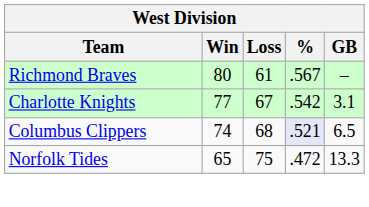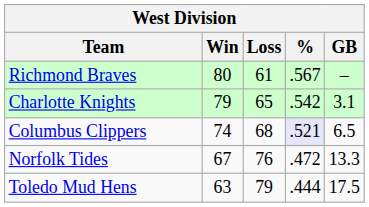 <table class="wikitable">
 <tr>
 <th colspan="5">West Division</th>
 </tr>
 <tr>
 <th width="55%">Team</th>
 <th>Win</th>
 <th>Loss</th>
 <th>%</th>
 <th>GB</th>
 </tr>
 <tr align=center bgcolor=ccffcc>
 <td align=left><a href='#'>Richmond Braves</a></td>
 <td>80</td>
 <td>61</td>
 <td>.567</td>
 <td>–</td>
 </tr>
 <tr align=center bgcolor=ccffcc>
 <td align=left><a href='#'>Charlotte Knights</a></td>
-<td>77</td>
-<td>67</td>
+<td>79</td>
+<td>65</td>
 <td>.542</td>
 <td>3.1</td>
 </tr>
 <tr align=center>
 <td align=left><a href='#'>Columbus Clippers</a></td>
 <td>74</td>
 <td>68</td>
 <td style="background: lavender;">.521</td>
 <td>6.5</td>
 </tr>
 <tr align=center>
 <td align=left><a href='#'>Norfolk Tides</a></td>
-<td>65</td>
-<td>75</td>
+<td>67</td>
+<td>76</td>
 <td>.472</td>
 <td>13.3</td>
 </tr>
+<tr align=center>
+<td align=left><a href='#'>Toledo Mud Hens</a></td>
+<td>63</td>
+<td>79</td>
+<td>.444</td>
+<td>17.5</td>
+</tr>
 </table>
